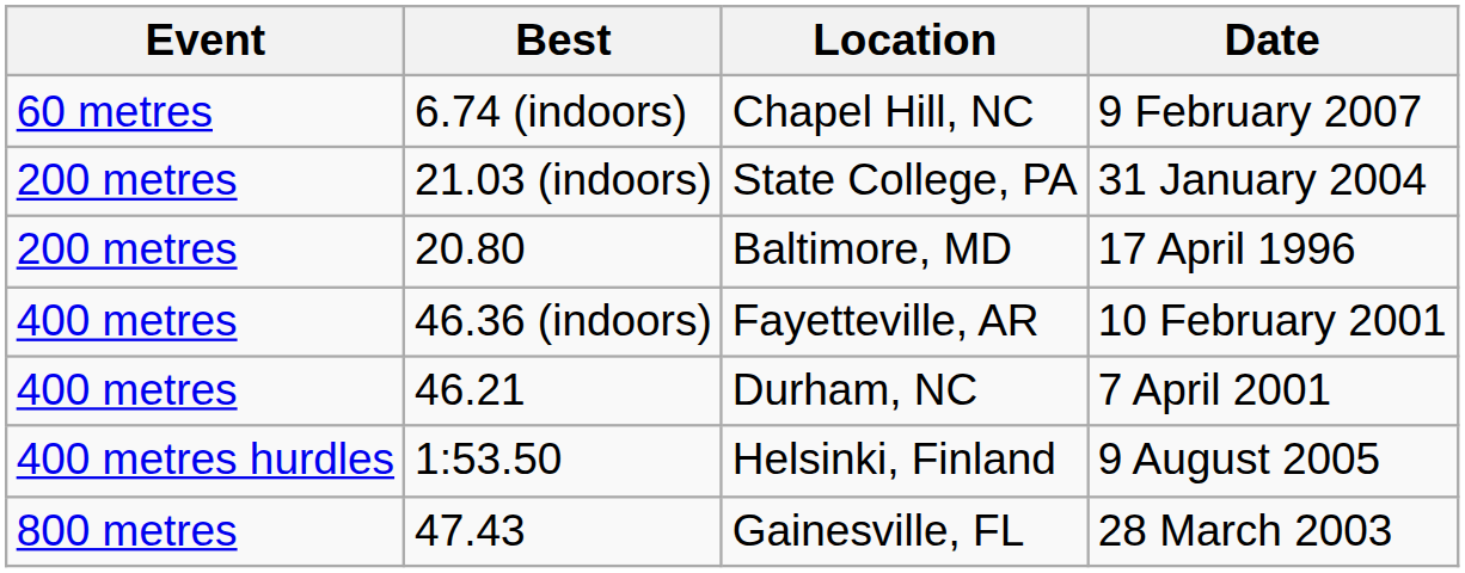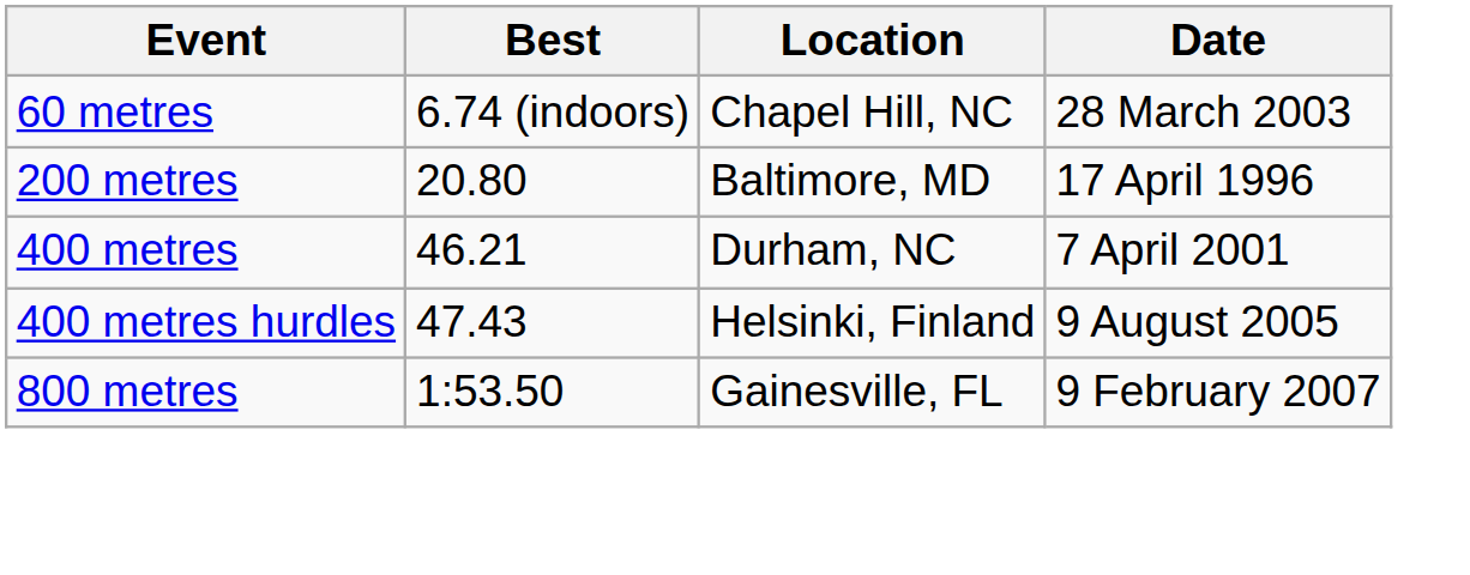 <table class="wikitable">
 <tr>
 <th>Event</th>
 <th>Best</th>
 <th>Location</th>
 <th>Date</th>
 </tr>
 <tr>
 <td><a href='#'>60 metres</a></td>
 <td>6.74 (indoors)</td>
 <td>Chapel Hill, NC</td>
-<td>9 February 2007</td>
-</tr>
-<tr>
-<td><a href='#'>200 metres</a></td>
-<td>21.03 (indoors)</td>
-<td>State College, PA</td>
-<td>31 January 2004</td>
+<td>28 March 2003</td>
 </tr>
 <tr>
 <td><a href='#'>200 metres</a></td>
 <td>20.80</td>
 <td>Baltimore, MD</td>
 <td>17 April 1996</td>
 </tr>
 <tr>
 <td><a href='#'>400 metres</a></td>
-<td>46.36 (indoors)</td>
-<td>Fayetteville, AR</td>
-<td>10 February 2001</td>
-</tr>
-<tr>
-<td><a href='#'>400 metres</a></td>
 <td>46.21</td>
 <td>Durham, NC</td>
 <td>7 April 2001</td>
 </tr>
 <tr>
 <td><a href='#'>400 metres hurdles</a></td>
-<td>1:53.50</td>
+<td>47.43</td>
 <td>Helsinki, Finland</td>
 <td>9 August 2005</td>
 </tr>
 <tr>
 <td><a href='#'>800 metres</a></td>
-<td>47.43</td>
+<td>1:53.50</td>
 <td>Gainesville, FL</td>
-<td>28 March 2003</td>
+<td>9 February 2007</td>
 </tr>
 </table>
